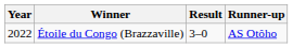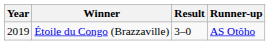 <table class="sortable wikitable">
 <tr>
 <th>Year</th>
 <th>Winner</th>
 <th>Result</th>
 <th>Runner-up</th>
 </tr>
 <tr>
-<td>2022</td>
+<td>2019</td>
 <td><a href='#'>Étoile du Congo</a> (Brazzaville)</td>
 <td>3–0</td>
 <td><a href='#'>AS Otôho</a></td>
 </tr>
 </table>
